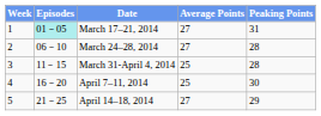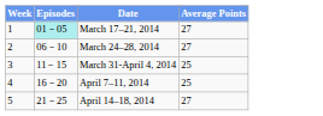 <table class="wikitable" style="font-size:14px;">
 <tr style="background:cornflowerblue; color:white" align="center">
 <td><strong>Week</strong></td>
 <td><strong>Episodes</strong></td>
 <td><strong>Date</strong></td>
 <td><strong>Average Points</strong></td>
-<td><strong>Peaking Points</strong></td>
 </tr>
 <tr>
 <td>1</td>
 <td style="background: paleturquoise;">01－05</td>
 <td>March 17–21, 2014</td>
 <td>27</td>
-<td>31</td>
 </tr>
 <tr>
 <td>2</td>
 <td>06－10</td>
 <td>March 24–28, 2014</td>
 <td>27</td>
-<td>28</td>
 </tr>
 <tr>
 <td>3</td>
 <td>11－15</td>
 <td>March 31-April 4, 2014</td>
 <td>25</td>
-<td>28</td>
 </tr>
 <tr>
 <td>4</td>
 <td>16－20</td>
 <td>April 7–11, 2014</td>
 <td>25</td>
-<td>30</td>
 </tr>
 <tr>
 <td>5</td>
 <td>21－25</td>
 <td>April 14–18, 2014</td>
 <td>27</td>
-<td>29</td>
 </tr>
 </table>
